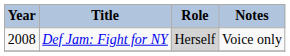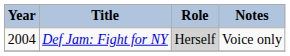 <table class="wikitable" style="font-size:90%">
 <tr style="text-align:center;">
 <th style="background:#B0C4DE;">Year</th>
 <th style="background:#B0C4DE;">Title</th>
 <th style="background:#B0C4DE;">Role</th>
 <th style="background:#B0C4DE;">Notes</th>
 </tr>
 <tr>
-<td style="text-align:center;">2008</td>
+<td style="text-align:center;">2004</td>
 <td style="text-align:center;"><em><a href='#'>Def Jam: Fight for NY</a></em></td>
 <td style="background: lightgrey; text-align:center;">Herself</td>
 <td style="text-align:center;">Voice only</td>
 </tr>
 <tr>
 </tr>
 </table>
